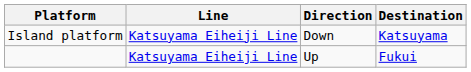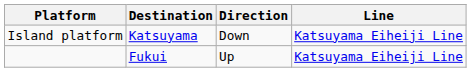 <table class="wikitable">
 <tr>
 <th>Platform</th>
+<th>Destination</th>
+<th>Direction</th>
 <th>Line</th>
-<th>Direction</th>
-<th>Destination</th>
 </tr>
 <tr>
 <td>Island platform</td>
+<td><a href='#'>Katsuyama</a></td>
+<td>Down</td>
 <td><a href='#'>Katsuyama Eiheiji Line</a></td>
-<td>Down</td>
-<td><a href='#'>Katsuyama</a></td>
 </tr>
 <tr>
 <td></td>
+<td><a href='#'>Fukui</a></td>
+<td>Up</td>
 <td><a href='#'>Katsuyama Eiheiji Line</a></td>
-<td>Up</td>
-<td><a href='#'>Fukui</a></td>
 </tr>
 </table>
